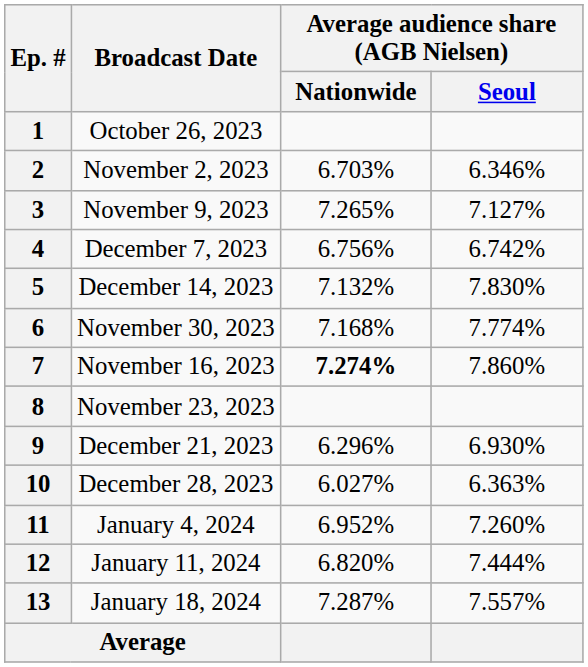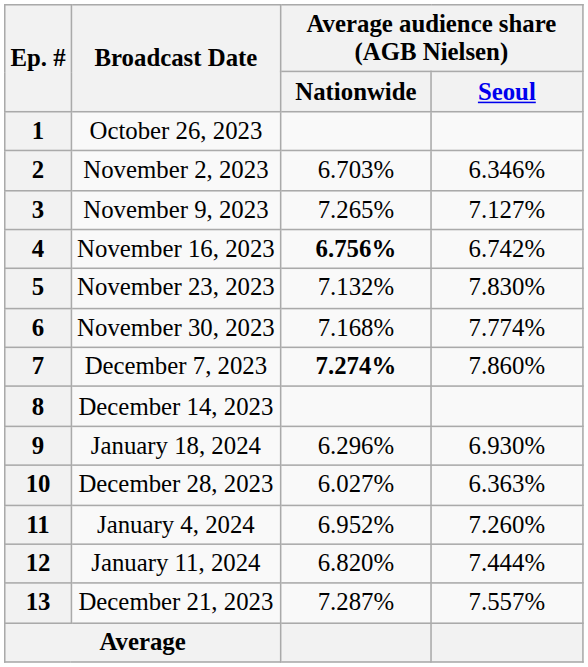 <table class="wikitable sortable" style="text-align:center;">
 <tr>
 <th rowspan="2">Ep. #</th>
 <th rowspan="2">Broadcast Date</th>
 <th colspan="2">Average audience share<br>(AGB Nielsen)</th>
 </tr>
 <tr>
 <th width="90">Nationwide</th>
 <th width="90"><a href='#'>Seoul</a></th>
 </tr>
 <tr>
 <th>1</th>
 <td>October 26, 2023</td>
 <td></td>
 <td></td>
 </tr>
 <tr>
 <th>2</th>
 <td>November 2, 2023</td>
 <td>6.703%</td>
 <td>6.346%</td>
 </tr>
 <tr>
 <th>3</th>
 <td>November 9, 2023</td>
 <td>7.265%</td>
 <td>7.127%</td>
 </tr>
 <tr>
 <th>4</th>
-<td>December 7, 2023</td>
-<td>6.756%</td>
+<td>November 16, 2023</td>
+<td><strong>6.756%</strong></td>
 <td>6.742%</td>
 </tr>
 <tr>
 <th>5</th>
-<td>December 14, 2023</td>
+<td>November 23, 2023</td>
 <td>7.132%</td>
 <td>7.830%</td>
 </tr>
 <tr>
 <th>6</th>
 <td>November 30, 2023</td>
 <td>7.168%</td>
 <td>7.774%</td>
 </tr>
 <tr>
 <th>7</th>
-<td>November 16, 2023</td>
+<td>December 7, 2023</td>
 <td><strong>7.274%</strong></td>
 <td>7.860%</td>
 </tr>
 <tr>
 <th>8</th>
-<td>November 23, 2023</td>
+<td>December 14, 2023</td>
 <td></td>
 <td></td>
 </tr>
 <tr>
 <th>9</th>
-<td>December 21, 2023</td>
+<td>January 18, 2024</td>
 <td>6.296%</td>
 <td>6.930%</td>
 </tr>
 <tr>
 <th>10</th>
 <td>December 28, 2023</td>
 <td>6.027%</td>
 <td>6.363%</td>
 </tr>
 <tr>
 <th>11</th>
 <td>January 4, 2024</td>
 <td>6.952%</td>
 <td>7.260%</td>
 </tr>
 <tr>
 <th>12</th>
 <td>January 11, 2024</td>
 <td>6.820%</td>
 <td>7.444%</td>
 </tr>
 <tr>
 <th>13</th>
-<td>January 18, 2024</td>
+<td>December 21, 2023</td>
 <td>7.287%</td>
 <td>7.557%</td>
 </tr>
 <tr>
 <th colspan="2">Average</th>
 <th></th>
 <th></th>
 </tr>
 </table>
